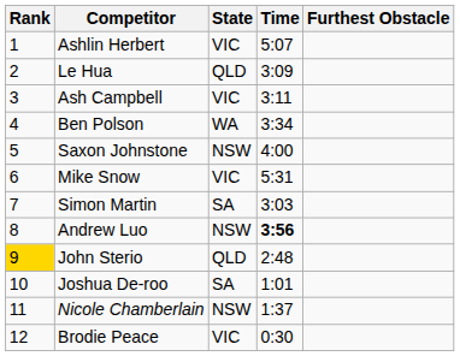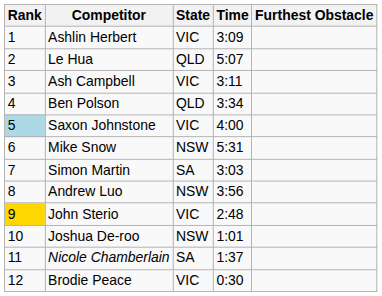 <table class="wikitable sortable mw-collapsible">
 <tr>
 <th>Rank</th>
 <th>Competitor</th>
 <th>State</th>
 <th>Time</th>
 <th>Furthest Obstacle</th>
 </tr>
 <tr>
 <td>1</td>
 <td>Ashlin Herbert</td>
 <td>VIC</td>
-<td>5:07</td>
+<td>3:09</td>
 <td></td>
 </tr>
 <tr>
 <td>2</td>
 <td>Le Hua</td>
 <td>QLD</td>
-<td>3:09</td>
+<td>5:07</td>
 <td></td>
 </tr>
 <tr>
 <td>3</td>
 <td>Ash Campbell</td>
 <td>VIC</td>
 <td>3:11</td>
 <td></td>
 </tr>
 <tr>
 <td>4</td>
 <td>Ben Polson</td>
-<td>WA</td>
+<td>QLD</td>
 <td>3:34</td>
 <td></td>
 </tr>
 <tr>
-<td>5</td>
+<td style="background: lightblue;">5</td>
 <td>Saxon Johnstone</td>
-<td>NSW</td>
+<td>VIC</td>
 <td>4:00</td>
 <td></td>
 </tr>
 <tr>
 <td>6</td>
 <td>Mike Snow</td>
-<td>VIC</td>
+<td>NSW</td>
 <td>5:31</td>
 <td></td>
 </tr>
 <tr>
 <td>7</td>
 <td>Simon Martin</td>
 <td>SA</td>
 <td>3:03</td>
 <td></td>
 </tr>
 <tr>
 <td>8</td>
 <td>Andrew Luo</td>
 <td>NSW</td>
-<td><strong>3:56</strong></td>
+<td>3:56</td>
 <td></td>
 </tr>
 <tr>
 <td style="background: gold;">9</td>
 <td>John Sterio</td>
-<td>QLD</td>
+<td>VIC</td>
 <td>2:48</td>
 <td></td>
 </tr>
 <tr>
 <td>10</td>
 <td>Joshua De-roo</td>
-<td>SA</td>
+<td>NSW</td>
 <td>1:01</td>
 <td></td>
 </tr>
 <tr>
 <td>11</td>
 <td><em> Nicole Chamberlain </em></td>
-<td>NSW</td>
+<td>SA</td>
 <td>1:37</td>
 <td></td>
 </tr>
 <tr>
 <td>12</td>
 <td>Brodie Peace</td>
 <td>VIC</td>
 <td>0:30</td>
 <td></td>
 </tr>
 </table>
